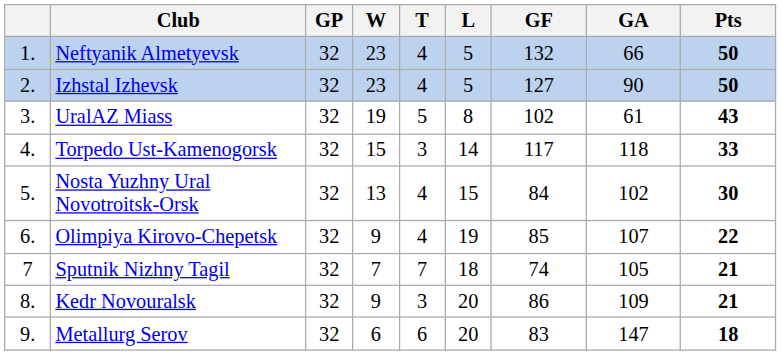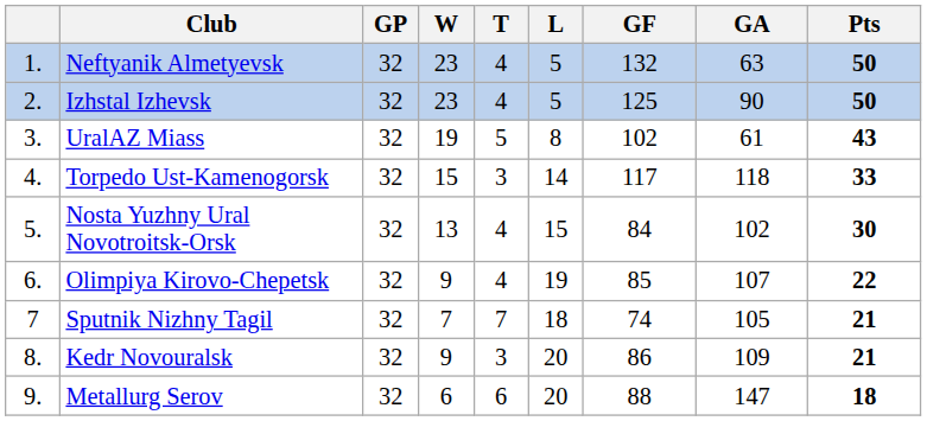 <table class="wikitable">
 <tr>
 <th width="30"></th>
 <th width="200">Club</th>
 <th width="30">GP</th>
 <th width="30">W</th>
 <th width="30">T</th>
 <th width="30">L</th>
 <th width="70">GF</th>
 <th width="70">GA</th>
 <th width="70">Pts</th>
 </tr>
 <tr bgcolor="#BCD2EE" align="center">
 <td>1.</td>
 <td align="left"><a href='#'>Neftyanik Almetyevsk</a></td>
 <td>32</td>
 <td>23</td>
 <td>4</td>
 <td>5</td>
 <td>132</td>
-<td>66</td>
+<td>63</td>
 <td><strong>50</strong></td>
 </tr>
 <tr bgcolor="#BCD2EE" align="center">
 <td>2.</td>
 <td align="left"><a href='#'>Izhstal Izhevsk</a></td>
 <td>32</td>
 <td>23</td>
 <td>4</td>
 <td>5</td>
-<td>127</td>
+<td>125</td>
 <td>90</td>
 <td><strong>50</strong></td>
 </tr>
 <tr bgcolor="#FFFFFF" align="center">
 <td>3.</td>
 <td align="left"><a href='#'>UralAZ Miass</a></td>
 <td>32</td>
 <td>19</td>
 <td>5</td>
 <td>8</td>
 <td>102</td>
 <td>61</td>
 <td><strong>43</strong></td>
 </tr>
 <tr bgcolor="#FFFFFF" align="center">
 <td>4.</td>
 <td align="left"><a href='#'>Torpedo Ust-Kamenogorsk</a></td>
 <td>32</td>
 <td>15</td>
 <td>3</td>
 <td>14</td>
 <td>117</td>
 <td>118</td>
 <td><strong>33</strong></td>
 </tr>
 <tr bgcolor="#FFFFFF" align="center">
 <td>5.</td>
 <td align="left"><a href='#'>Nosta Yuzhny Ural Novotroitsk-Orsk</a></td>
 <td>32</td>
 <td>13</td>
 <td>4</td>
 <td>15</td>
 <td>84</td>
 <td>102</td>
 <td><strong>30</strong></td>
 </tr>
 <tr bgcolor="#FFFFFF" align="center">
 <td>6.</td>
 <td align="left"><a href='#'>Olimpiya Kirovo-Chepetsk</a></td>
 <td>32</td>
 <td>9</td>
 <td>4</td>
 <td>19</td>
 <td>85</td>
 <td>107</td>
 <td><strong>22</strong></td>
 </tr>
 <tr bgcolor="#FFFFFF" align="center">
 <td>7</td>
 <td align="left"><a href='#'>Sputnik Nizhny Tagil</a></td>
 <td>32</td>
 <td>7</td>
 <td>7</td>
 <td>18</td>
 <td>74</td>
 <td>105</td>
 <td><strong>21</strong></td>
 </tr>
 <tr bgcolor="#FFFFFF" align="center">
 <td>8.</td>
 <td align="left"><a href='#'>Kedr Novouralsk</a></td>
 <td>32</td>
 <td>9</td>
 <td>3</td>
 <td>20</td>
 <td>86</td>
 <td>109</td>
 <td><strong>21</strong></td>
 </tr>
 <tr bgcolor="#FFFFFF" align="center">
 <td>9.</td>
 <td align="left"><a href='#'>Metallurg Serov</a></td>
 <td>32</td>
 <td>6</td>
 <td>6</td>
 <td>20</td>
-<td>83</td>
+<td>88</td>
 <td>147</td>
 <td><strong>18</strong></td>
 </tr>
 </table>
